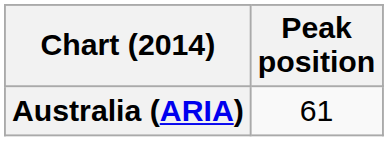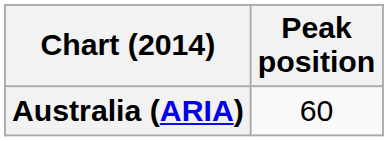 <table class="wikitable sortable plainrowheaders" style="text-align:center">
 <tr>
 <th>Chart (2014)</th>
 <th>Peak<br>position</th>
 </tr>
 <tr>
 <th scope="row">Australia (<a href='#'>ARIA</a>)</th>
-<td>61</td>
+<td>60</td>
 </tr>
 </table>
